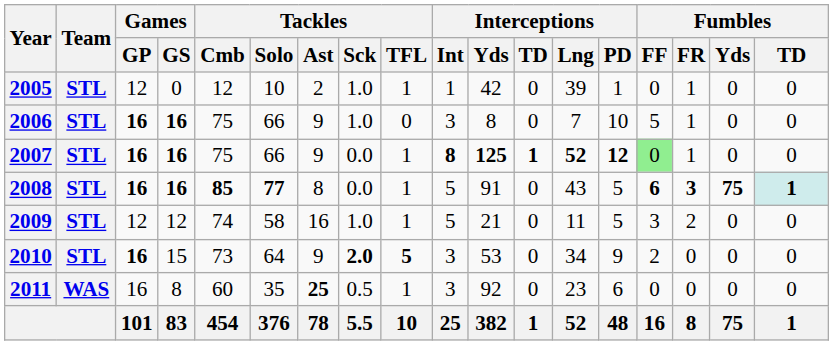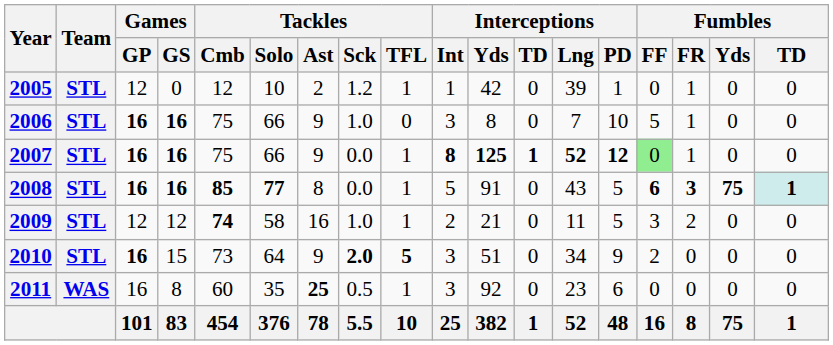 <table class="wikitable" style="text-align:center">
 <tr>
 <th rowspan="2">Year</th>
 <th rowspan="2">Team</th>
 <th colspan="2">Games</th>
 <th colspan="5">Tackles</th>
 <th colspan="5">Interceptions</th>
 <th colspan="4">Fumbles</th>
 </tr>
 <tr>
 <th>GP</th>
 <th>GS</th>
 <th>Cmb</th>
 <th>Solo</th>
 <th>Ast</th>
 <th>Sck</th>
 <th>TFL</th>
 <th>Int</th>
 <th>Yds</th>
 <th>TD</th>
 <th>Lng</th>
 <th>PD</th>
 <th>FF</th>
 <th>FR</th>
 <th>Yds</th>
 <th>TD</th>
 </tr>
 <tr>
 <th><a href='#'>2005</a></th>
 <th><a href='#'>STL</a></th>
 <td>12</td>
 <td>0</td>
 <td>12</td>
 <td>10</td>
 <td>2</td>
-<td>1.0</td>
+<td>1.2</td>
 <td>1</td>
 <td>1</td>
 <td>42</td>
 <td>0</td>
 <td>39</td>
 <td>1</td>
 <td>0</td>
 <td>1</td>
 <td>0</td>
 <td>0</td>
 </tr>
 <tr>
 <th><a href='#'>2006</a></th>
 <th><a href='#'>STL</a></th>
 <td><strong>16</strong></td>
 <td><strong>16</strong></td>
 <td>75</td>
 <td>66</td>
 <td>9</td>
 <td>1.0</td>
 <td>0</td>
 <td>3</td>
 <td>8</td>
 <td>0</td>
 <td>7</td>
 <td>10</td>
 <td>5</td>
 <td>1</td>
 <td>0</td>
 <td>0</td>
 </tr>
 <tr>
 <th><a href='#'>2007</a></th>
 <th><a href='#'>STL</a></th>
 <td><strong>16</strong></td>
 <td><strong>16</strong></td>
 <td>75</td>
 <td>66</td>
 <td>9</td>
 <td>0.0</td>
 <td>1</td>
 <td><strong>8</strong></td>
 <td><strong>125</strong></td>
 <td><strong>1</strong></td>
 <td><strong>52</strong></td>
 <td><strong>12</strong></td>
 <td style="background: lightgreen;">0</td>
 <td>1</td>
 <td>0</td>
 <td>0</td>
 </tr>
 <tr>
 <th><a href='#'>2008</a></th>
 <th><a href='#'>STL</a></th>
 <td><strong>16</strong></td>
 <td><strong>16</strong></td>
 <td><strong>85</strong></td>
 <td><strong>77</strong></td>
 <td>8</td>
 <td>0.0</td>
 <td>1</td>
 <td>5</td>
 <td>91</td>
 <td>0</td>
 <td>43</td>
 <td>5</td>
 <td><strong>6</strong></td>
 <td><strong>3</strong></td>
 <td><strong>75</strong></td>
 <td style="background:#cfecec; width:3em;"><strong>1</strong></td>
 </tr>
 <tr>
 <th><a href='#'>2009</a></th>
 <th><a href='#'>STL</a></th>
 <td>12</td>
 <td>12</td>
-<td>74</td>
+<td><strong>74</strong></td>
 <td>58</td>
 <td>16</td>
 <td>1.0</td>
 <td>1</td>
-<td>5</td>
+<td>2</td>
 <td>21</td>
 <td>0</td>
 <td>11</td>
 <td>5</td>
 <td>3</td>
 <td>2</td>
 <td>0</td>
 <td>0</td>
 </tr>
 <tr>
 <th><a href='#'>2010</a></th>
 <th><a href='#'>STL</a></th>
 <td><strong>16</strong></td>
 <td>15</td>
 <td>73</td>
 <td>64</td>
 <td>9</td>
 <td><strong>2.0</strong></td>
 <td><strong>5</strong></td>
 <td>3</td>
-<td>53</td>
+<td>51</td>
 <td>0</td>
 <td>34</td>
 <td>9</td>
 <td>2</td>
 <td>0</td>
 <td>0</td>
 <td>0</td>
 </tr>
 <tr>
 <th><a href='#'>2011</a></th>
 <th><a href='#'>WAS</a></th>
 <td>16</td>
 <td>8</td>
 <td>60</td>
 <td>35</td>
 <td><strong>25</strong></td>
 <td>0.5</td>
 <td>1</td>
 <td>3</td>
 <td>92</td>
 <td>0</td>
 <td>23</td>
 <td>6</td>
 <td>0</td>
 <td>0</td>
 <td>0</td>
 <td>0</td>
 </tr>
 <tr>
 <th colspan="2"></th>
 <th>101</th>
 <th>83</th>
 <th>454</th>
 <th>376</th>
 <th>78</th>
 <th>5.5</th>
 <th>10</th>
 <th>25</th>
 <th>382</th>
 <th>1</th>
 <th>52</th>
 <th>48</th>
 <th>16</th>
 <th>8</th>
 <th>75</th>
 <th>1</th>
 </tr>
 </table>
